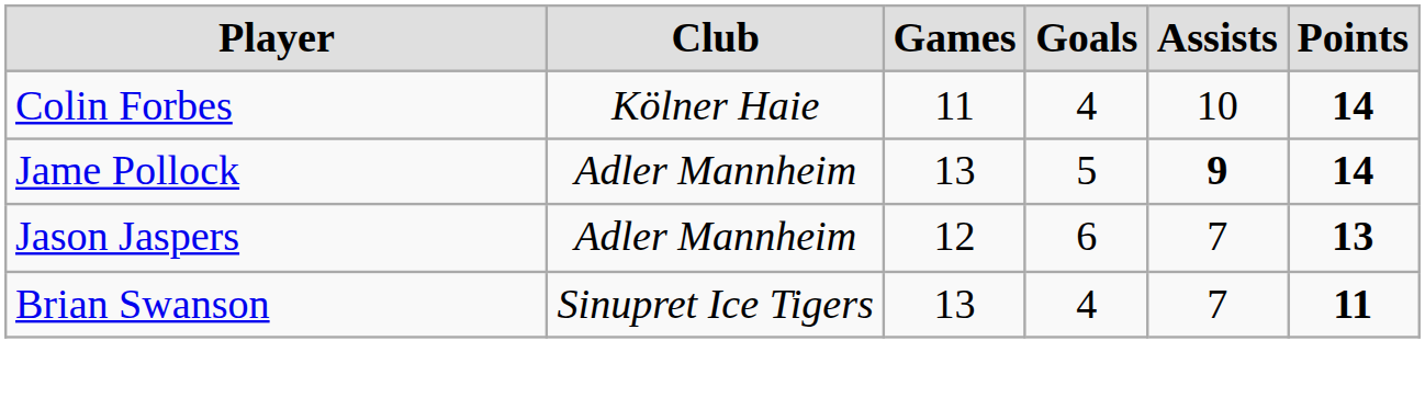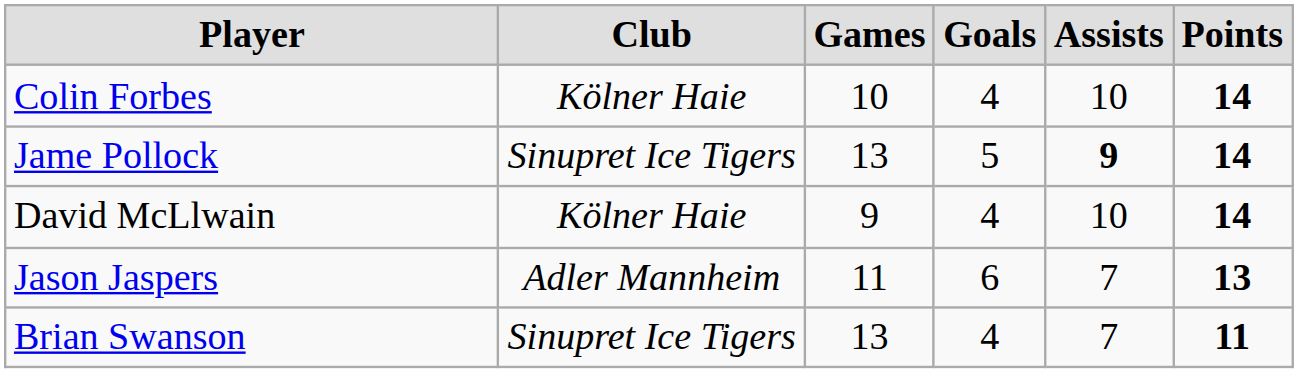 <table class="wikitable">
 <tr align="center">
 <td width="200" bgcolor="#dfdfdf"><strong>Player</strong></td>
 <td bgcolor="#dfdfdf"><strong>Club</strong></td>
 <td bgcolor="#dfdfdf"><strong>Games</strong></td>
 <td bgcolor="#dfdfdf"><strong>Goals</strong></td>
 <td bgcolor="#dfdfdf"><strong>Assists</strong></td>
 <td bgcolor="#dfdfdf"><strong>Points</strong></td>
 </tr>
 <tr align="center">
 <td align="left"> <a href='#'>Colin Forbes</a></td>
 <td><em>Kölner Haie</em></td>
-<td>11</td>
+<td>10</td>
 <td>4</td>
 <td>10</td>
 <td><strong>14</strong></td>
 </tr>
 <tr align="center">
 <td align="left"> <a href='#'>Jame Pollock</a></td>
-<td><em>Adler Mannheim</em></td>
+<td><em>Sinupret Ice Tigers</em></td>
 <td>13</td>
 <td>5</td>
 <td><strong>9</strong></td>
 <td><strong>14</strong></td>
 </tr>
 <tr align="center">
+<td align="left"> David McLlwain</td>
+<td><em>Kölner Haie</em></td>
+<td>9</td>
+<td>4</td>
+<td>10</td>
+<td><strong>14</strong></td>
+</tr>
+<tr align="center">
 <td align="left"> <a href='#'>Jason Jaspers</a></td>
 <td><em>Adler Mannheim</em></td>
-<td>12</td>
+<td>11</td>
 <td>6</td>
 <td>7</td>
 <td><strong>13</strong></td>
 </tr>
 <tr align="center">
 <td align="left"> <a href='#'>Brian Swanson</a></td>
 <td><em>Sinupret Ice Tigers</em></td>
 <td>13</td>
 <td>4</td>
 <td>7</td>
 <td><strong>11</strong></td>
 </tr>
 </table>
